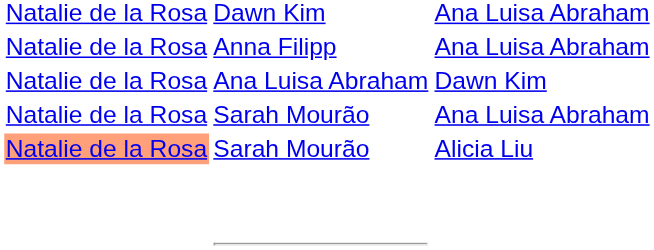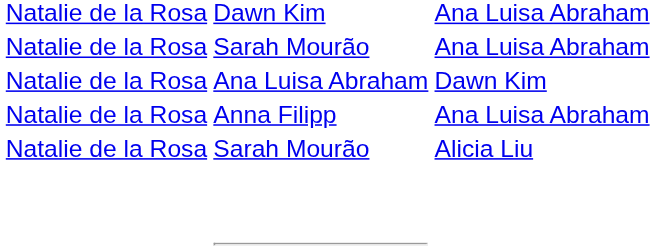 <table>
 <tr>
 <th scope=row style="text-align:left"></th>
 <td valign=top><br></td>
 <td valign=top><br></td>
 <td valign=top><br></td>
 </tr>
 <tr>
 <th scope=row style="text-align:left"></th>
 <td> <a href='#'>Natalie de la Rosa</a></td>
 <td> <a href='#'>Dawn Kim</a></td>
 <td> <a href='#'>Ana Luisa Abraham</a></td>
 </tr>
 <tr>
 <th scope=row style="text-align:left"></th>
 <td> <a href='#'>Natalie de la Rosa</a></td>
-<td> <a href='#'>Anna Filipp</a></td>
+<td> <a href='#'>Sarah Mourão</a></td>
 <td> <a href='#'>Ana Luisa Abraham</a></td>
 </tr>
 <tr>
 <th scope=row style="text-align:left"></th>
 <td> <a href='#'>Natalie de la Rosa</a></td>
 <td> <a href='#'>Ana Luisa Abraham</a></td>
 <td> <a href='#'>Dawn Kim</a></td>
 </tr>
 <tr>
 <th scope=row style="text-align:left"></th>
 <td> <a href='#'>Natalie de la Rosa</a></td>
-<td> <a href='#'>Sarah Mourão</a></td>
+<td> <a href='#'>Anna Filipp</a></td>
 <td> <a href='#'>Ana Luisa Abraham</a></td>
 </tr>
 <tr>
 <th scope=row style="text-align:left"></th>
-<td style="background: lightsalmon;"> <a href='#'>Natalie de la Rosa</a></td>
+<td> <a href='#'>Natalie de la Rosa</a></td>
 <td> <a href='#'>Sarah Mourão</a></td>
 <td> <a href='#'>Alicia Liu</a></td>
 </tr>
 <tr>
 <th scope=row style="text-align:left"></th>
 <td valign=top><br></td>
 <td valign=top><br></td>
 <td valign=top><br></td>
 </tr>
 <tr>
 <th scope=row style="text-align:left"></th>
 <td valign=top><br></td>
 <td valign=top><br><hr><br></td>
 <td></td>
 </tr>
 <tr>
 <th scope=row style="text-align:left"></th>
 <td valign=top><br></td>
 <td valign=top><br></td>
 <td valign=top><br></td>
 </tr>
 </table>
